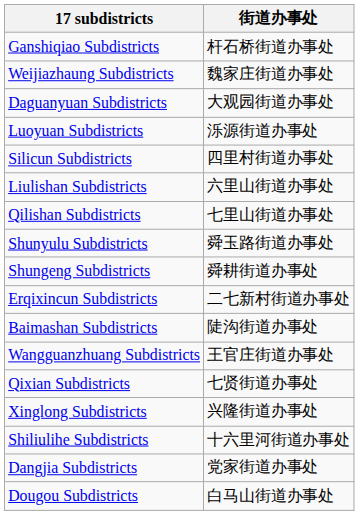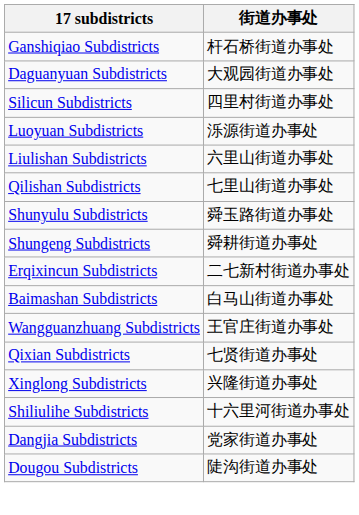 <table class="wikitable">
 <tr>
 <th><strong>17 subdistricts</strong></th>
 <th>街道办事处</th>
 </tr>
 <tr>
 <td><a href='#'>Ganshiqiao Subdistricts</a></td>
 <td>杆石桥街道办事处</td>
 </tr>
 <tr>
-<td><a href='#'>Weijiazhaung Subdistricts</a></td>
-<td>魏家庄街道办事处</td>
-</tr>
-<tr>
 <td><a href='#'>Daguanyuan Subdistricts</a></td>
 <td>大观园街道办事处</td>
 </tr>
 <tr>
+<td><a href='#'>Silicun Subdistricts</a></td>
+<td>四里村街道办事处</td>
+</tr>
+<tr>
 <td><a href='#'>Luoyuan Subdistricts</a></td>
 <td>泺源街道办事处</td>
-</tr>
-<tr>
-<td><a href='#'>Silicun Subdistricts</a></td>
-<td>四里村街道办事处</td>
 </tr>
 <tr>
 <td><a href='#'>Liulishan Subdistricts</a></td>
 <td>六里山街道办事处</td>
 </tr>
 <tr>
 <td><a href='#'>Qilishan Subdistricts</a></td>
 <td>七里山街道办事处</td>
 </tr>
 <tr>
 <td><a href='#'>Shunyulu Subdistricts</a></td>
 <td>舜玉路街道办事处</td>
 </tr>
 <tr>
 <td><a href='#'>Shungeng Subdistricts</a></td>
 <td>舜耕街道办事处</td>
 </tr>
 <tr>
 <td><a href='#'>Erqixincun Subdistricts</a></td>
 <td>二七新村街道办事处</td>
 </tr>
 <tr>
 <td><a href='#'>Baimashan Subdistricts</a></td>
-<td>陡沟街道办事处</td>
+<td>白马山街道办事处</td>
 </tr>
 <tr>
 <td><a href='#'>Wangguanzhuang Subdistricts</a></td>
 <td>王官庄街道办事处</td>
 </tr>
 <tr>
 <td><a href='#'>Qixian Subdistricts</a></td>
 <td>七贤街道办事处</td>
 </tr>
 <tr>
 <td><a href='#'>Xinglong Subdistricts</a></td>
 <td>兴隆街道办事处</td>
 </tr>
 <tr>
 <td><a href='#'>Shiliulihe Subdistricts</a></td>
 <td>十六里河街道办事处</td>
 </tr>
 <tr>
 <td><a href='#'>Dangjia Subdistricts</a></td>
 <td>党家街道办事处</td>
 </tr>
 <tr>
 <td><a href='#'>Dougou Subdistricts</a></td>
-<td>白马山街道办事处</td>
+<td>陡沟街道办事处</td>
 </tr>
 </table>
